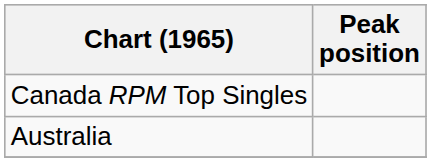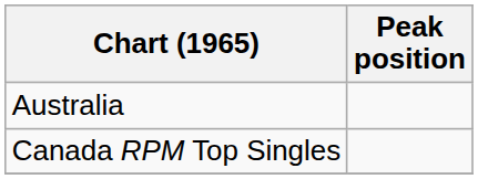 <table class="wikitable">
 <tr>
 <th>Chart (1965)</th>
 <th>Peak<br>position</th>
 </tr>
 <tr>
-<td>Canada <em>RPM</em> Top Singles</td>
+<td>Australia</td>
 <td></td>
 </tr>
 <tr>
-<td>Australia</td>
+<td>Canada <em>RPM</em> Top Singles</td>
 <td></td>
 </tr>
 <tr>
 </tr>
 </table>
